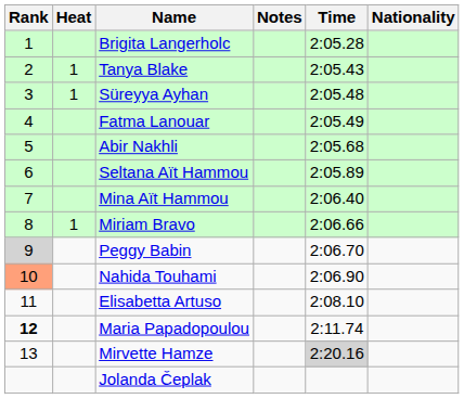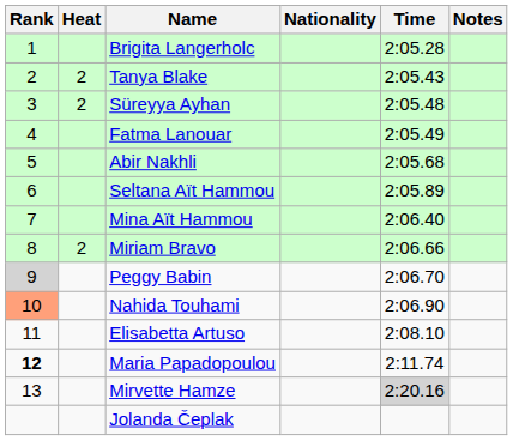 <table class="wikitable sortable" style="text-align:center">
 <tr>
 <th>Rank</th>
 <th>Heat</th>
 <th>Name</th>
+<th>Nationality</th>
+<th>Time</th>
 <th>Notes</th>
-<th>Time</th>
-<th>Nationality</th>
 </tr>
 <tr bgcolor=ccffcc>
 <td>1</td>
 <td></td>
 <td align=left><a href='#'>Brigita Langerholc</a></td>
+<td align=left></td>
+<td>2:05.28</td>
 <td></td>
-<td>2:05.28</td>
-<td align=left></td>
 </tr>
 <tr bgcolor=ccffcc>
 <td>2</td>
-<td>1</td>
+<td>2</td>
 <td align=left><a href='#'>Tanya Blake</a></td>
+<td align=left></td>
+<td>2:05.43</td>
 <td></td>
-<td>2:05.43</td>
-<td align=left></td>
 </tr>
 <tr bgcolor=ccffcc>
 <td>3</td>
-<td>1</td>
+<td>2</td>
 <td align=left><a href='#'>Süreyya Ayhan</a></td>
+<td align=left></td>
+<td>2:05.48</td>
 <td></td>
-<td>2:05.48</td>
-<td align=left></td>
 </tr>
 <tr bgcolor=ccffcc>
 <td>4</td>
 <td></td>
 <td align=left><a href='#'>Fatma Lanouar</a></td>
+<td align=left></td>
+<td>2:05.49</td>
 <td></td>
-<td>2:05.49</td>
-<td align=left></td>
 </tr>
 <tr bgcolor=ccffcc>
 <td>5</td>
 <td></td>
 <td align=left><a href='#'>Abir Nakhli</a></td>
+<td align=left></td>
+<td>2:05.68</td>
 <td></td>
-<td>2:05.68</td>
-<td align=left></td>
 </tr>
 <tr bgcolor=ccffcc>
 <td>6</td>
 <td></td>
 <td align=left><a href='#'>Seltana Aït Hammou</a></td>
+<td align=left></td>
+<td>2:05.89</td>
 <td></td>
-<td>2:05.89</td>
-<td align=left></td>
 </tr>
 <tr bgcolor=ccffcc>
 <td>7</td>
 <td></td>
 <td align=left><a href='#'>Mina Aït Hammou</a></td>
+<td align=left></td>
+<td>2:06.40</td>
 <td></td>
-<td>2:06.40</td>
-<td align=left></td>
 </tr>
 <tr bgcolor=ccffcc>
 <td>8</td>
-<td>1</td>
+<td>2</td>
 <td align=left><a href='#'>Miriam Bravo</a></td>
+<td align=left></td>
+<td>2:06.66</td>
 <td></td>
-<td>2:06.66</td>
-<td align=left></td>
 </tr>
 <tr>
 <td style="background: lightgrey;">9</td>
 <td></td>
 <td align=left><a href='#'>Peggy Babin</a></td>
+<td align=left></td>
+<td>2:06.70</td>
 <td></td>
-<td>2:06.70</td>
-<td align=left></td>
 </tr>
 <tr>
 <td style="background: lightsalmon;">10</td>
 <td></td>
 <td align=left><a href='#'>Nahida Touhami</a></td>
+<td align=left></td>
+<td>2:06.90</td>
 <td></td>
-<td>2:06.90</td>
-<td align=left></td>
 </tr>
 <tr>
 <td>11</td>
 <td></td>
 <td align=left><a href='#'>Elisabetta Artuso</a></td>
+<td align=left></td>
+<td>2:08.10</td>
 <td></td>
-<td>2:08.10</td>
-<td align=left></td>
 </tr>
 <tr>
 <td><strong>12</strong></td>
 <td></td>
 <td align=left><a href='#'>Maria Papadopoulou</a></td>
+<td align=left></td>
+<td>2:11.74</td>
 <td></td>
-<td>2:11.74</td>
-<td align=left></td>
 </tr>
 <tr>
 <td>13</td>
 <td></td>
 <td align=left><a href='#'>Mirvette Hamze</a></td>
+<td align=left></td>
+<td style="background: lightgrey;">2:20.16</td>
 <td></td>
-<td style="background: lightgrey;">2:20.16</td>
-<td align=left></td>
 </tr>
 <tr>
 <td></td>
 <td></td>
 <td align=left><a href='#'>Jolanda Čeplak</a></td>
+<td align=left></td>
 <td></td>
 <td></td>
-<td align=left></td>
 </tr>
 </table>
